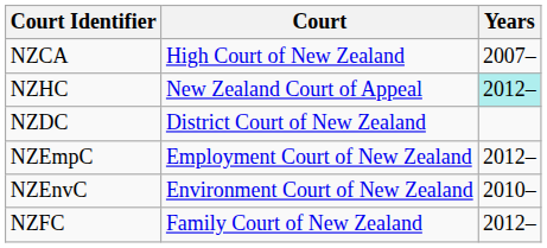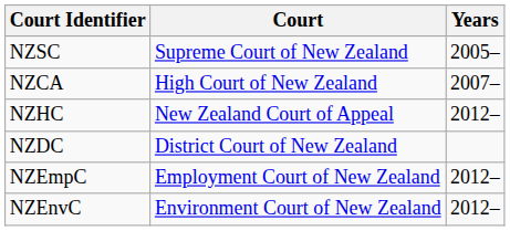 <table class="wikitable">
 <tr>
 <th>Court Identifier</th>
 <th>Court</th>
 <th>Years</th>
+</tr>
+<tr valign="top">
+<td>NZSC</td>
+<td><a href='#'>Supreme Court of New Zealand</a></td>
+<td>2005–</td>
 </tr>
 <tr valign="top">
 <td>NZCA</td>
 <td><a href='#'>High Court of New Zealand</a></td>
 <td>2007–</td>
 </tr>
 <tr valign="top">
 <td>NZHC</td>
 <td><a href='#'>New Zealand Court of Appeal</a></td>
-<td style="background: paleturquoise;">2012–</td>
+<td>2012–</td>
 </tr>
 <tr valign="top">
 <td>NZDC</td>
 <td><a href='#'>District Court of New Zealand</a></td>
 <td></td>
 </tr>
 <tr valign="top">
 <td>NZEmpC</td>
 <td><a href='#'>Employment Court of New Zealand</a></td>
 <td>2012–</td>
 </tr>
 <tr valign="top">
 <td>NZEnvC</td>
 <td><a href='#'>Environment Court of New Zealand</a></td>
-<td>2010–</td>
-</tr>
-<tr valign="top">
-<td>NZFC</td>
-<td><a href='#'>Family Court of New Zealand</a></td>
 <td>2012–</td>
 </tr>
 </table>
